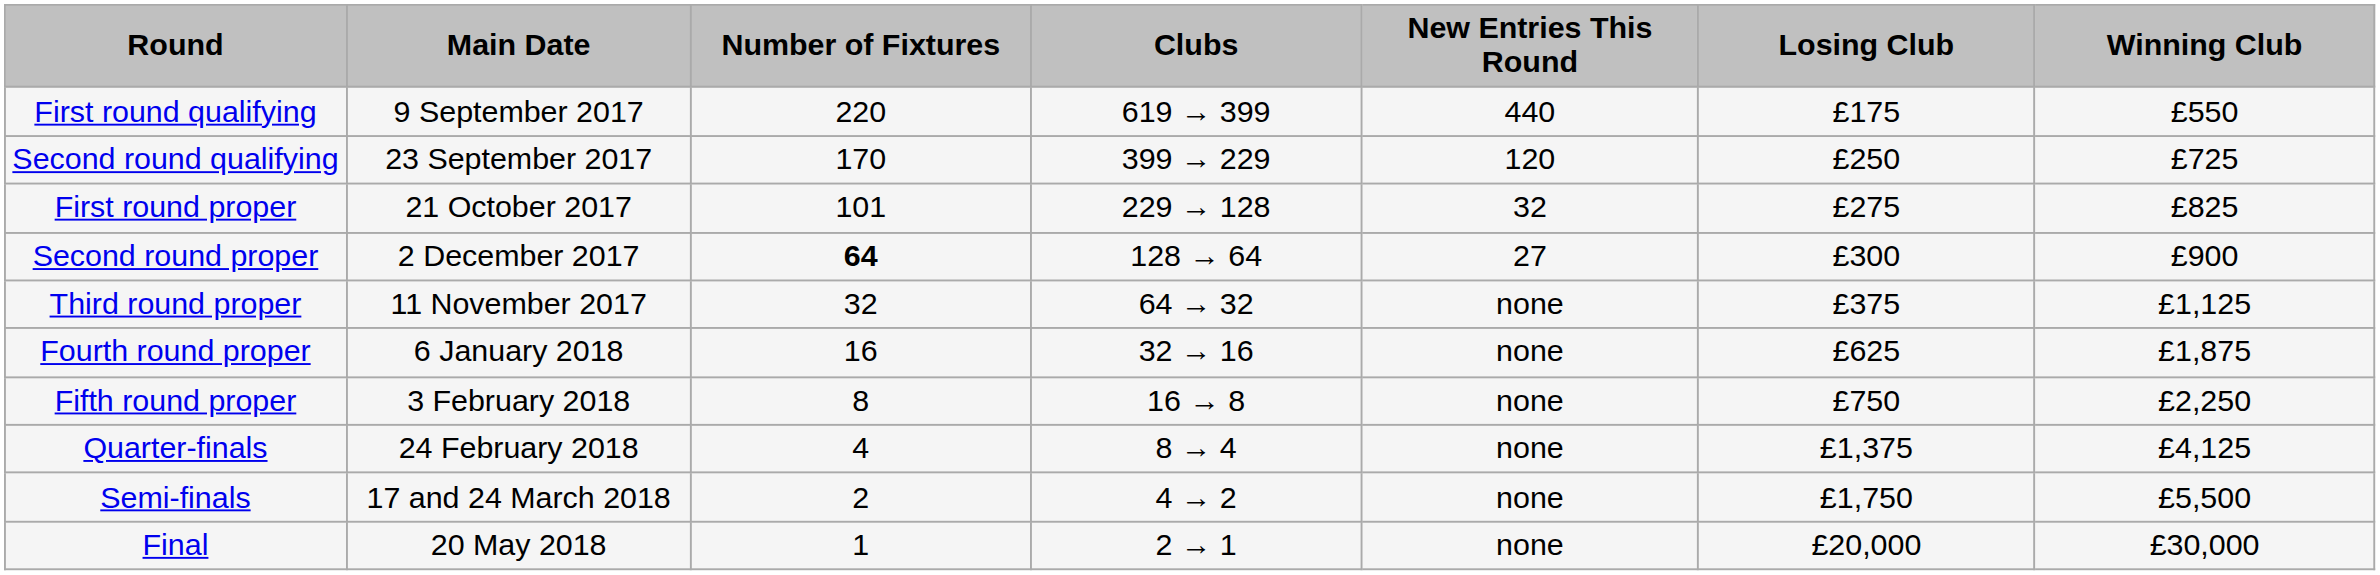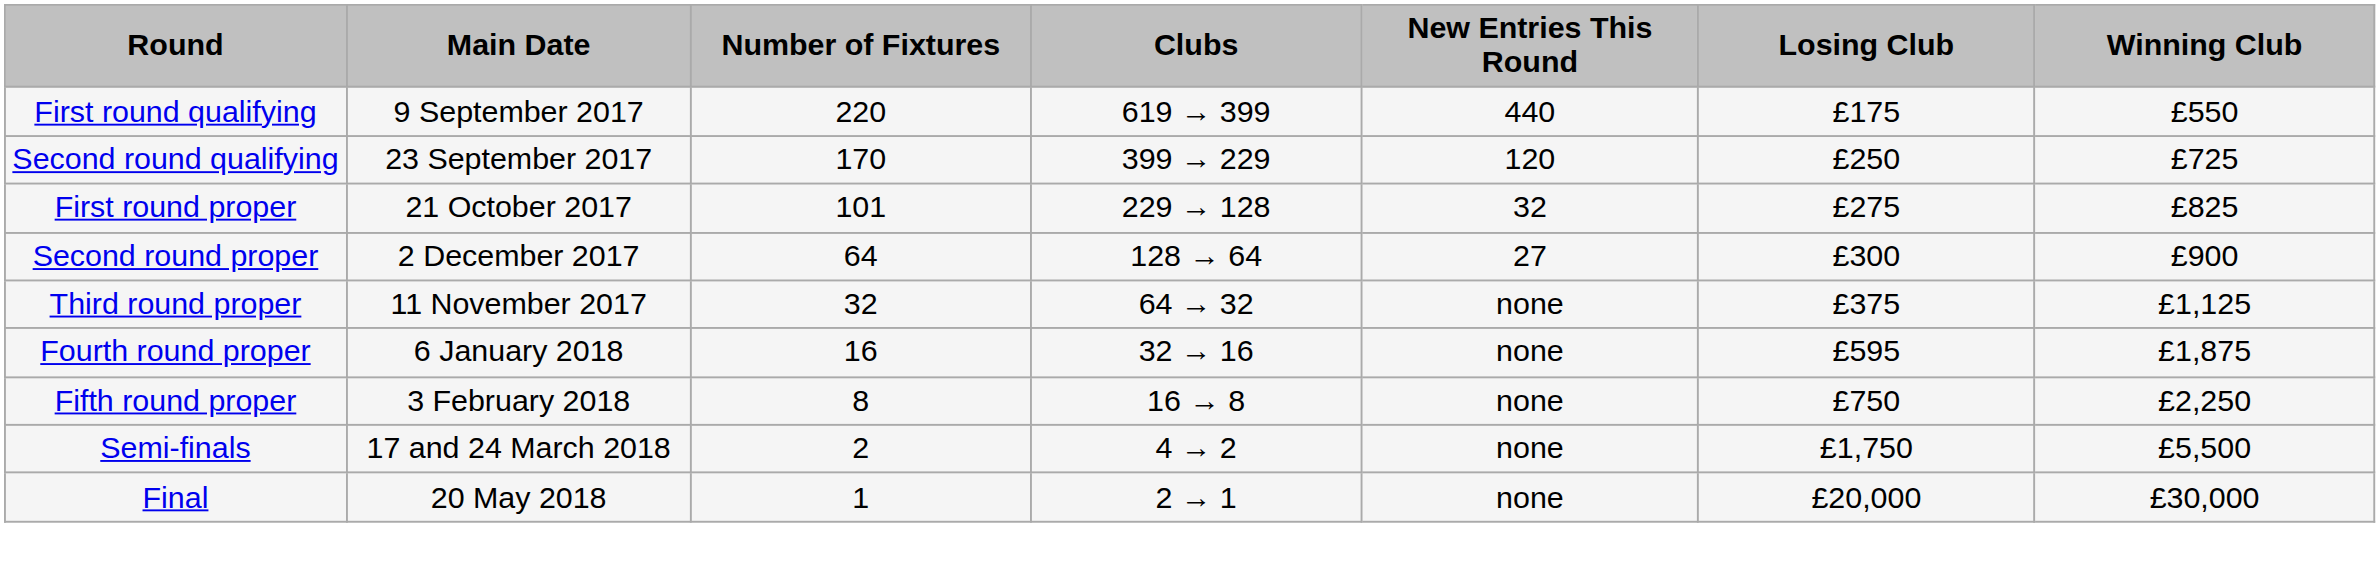 <table class="wikitable" style="background:WhiteSmoke; text-align:center; font-size:100%">
 <tr>
 <td scope="col" style="width: 200px; background:silver;"><strong>Round</strong></td>
 <td scope="col" style="width: 200px; background:silver;"><strong>Main Date</strong></td>
 <td scope="col" style="width: 200px; background:silver;"><strong>Number of Fixtures</strong></td>
 <td scope="col" style="width: 200px; background:silver;"><strong>Clubs</strong></td>
 <td scope="col" style="width: 200px; background:silver;"><strong>New Entries This Round</strong></td>
 <td scope="col" style="width: 200px; background:silver;"><strong>Losing Club</strong></td>
 <td scope="col" style="width: 200px; background:silver;"><strong>Winning Club</strong></td>
 </tr>
 <tr>
 <td><a href='#'>First round qualifying</a></td>
 <td>9 September 2017</td>
 <td>220</td>
 <td>619 → 399</td>
 <td>440</td>
 <td>£175</td>
 <td>£550</td>
 </tr>
 <tr>
 <td><a href='#'>Second round qualifying</a></td>
 <td>23 September 2017</td>
 <td>170</td>
 <td>399 → 229</td>
 <td>120</td>
 <td>£250</td>
 <td>£725</td>
 </tr>
 <tr>
 <td><a href='#'>First round proper</a></td>
 <td>21 October 2017</td>
 <td>101</td>
 <td>229 → 128</td>
 <td>32</td>
 <td>£275</td>
 <td>£825</td>
 </tr>
 <tr>
 <td><a href='#'>Second round proper</a></td>
 <td>2 December 2017</td>
-<td><strong>64</strong></td>
+<td>64</td>
 <td>128 → 64</td>
 <td>27</td>
 <td>£300</td>
 <td>£900</td>
 </tr>
 <tr>
 <td><a href='#'>Third round proper</a></td>
 <td>11 November 2017</td>
 <td>32</td>
 <td>64 → 32</td>
 <td>none</td>
 <td>£375</td>
 <td>£1,125</td>
 </tr>
 <tr>
 <td><a href='#'>Fourth round proper</a></td>
 <td>6 January 2018</td>
 <td>16</td>
 <td>32 → 16</td>
 <td>none</td>
-<td>£625</td>
+<td>£595</td>
 <td>£1,875</td>
 </tr>
 <tr>
 <td><a href='#'>Fifth round proper</a></td>
 <td>3 February 2018</td>
 <td>8</td>
 <td>16 → 8</td>
 <td>none</td>
 <td>£750</td>
 <td>£2,250</td>
-</tr>
-<tr>
-<td><a href='#'>Quarter-finals</a></td>
-<td>24 February 2018</td>
-<td>4</td>
-<td>8 → 4</td>
-<td>none</td>
-<td>£1,375</td>
-<td>£4,125</td>
 </tr>
 <tr>
 <td><a href='#'>Semi-finals</a></td>
 <td>17 and 24 March 2018</td>
 <td>2</td>
 <td>4 → 2</td>
 <td>none</td>
 <td>£1,750</td>
 <td>£5,500</td>
 </tr>
 <tr>
 <td><a href='#'>Final</a></td>
 <td>20 May 2018</td>
 <td>1</td>
 <td>2 → 1</td>
 <td>none</td>
 <td>£20,000</td>
 <td>£30,000</td>
 </tr>
 </table>
